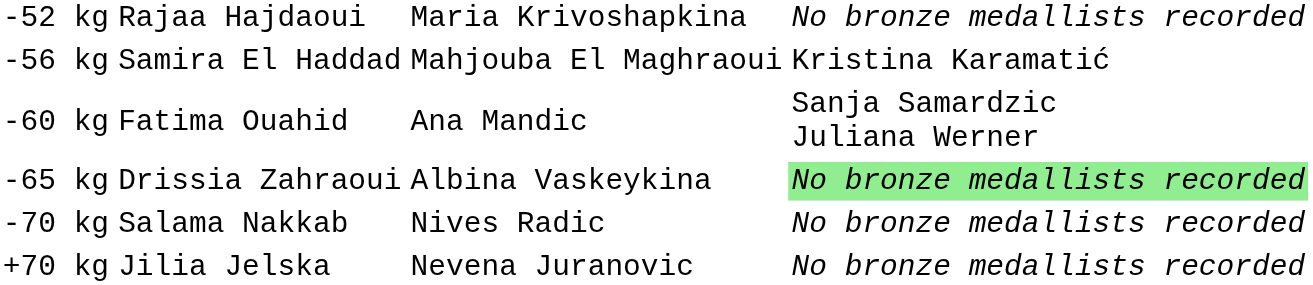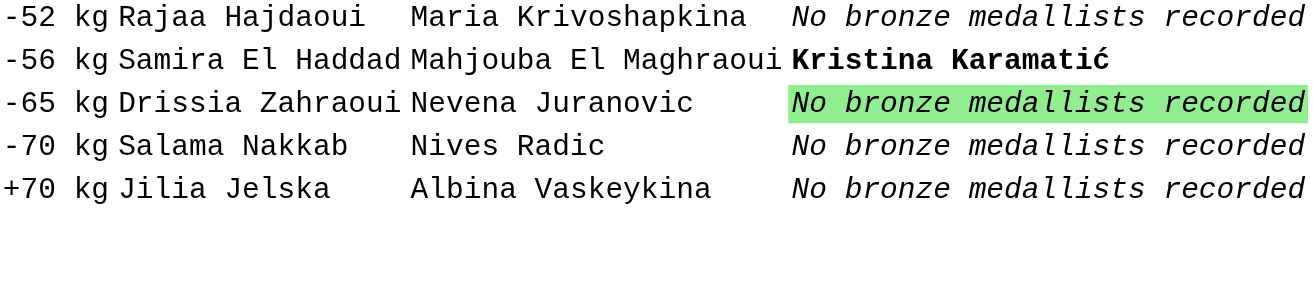 <table>
 <tr>
 <td>-52 kg</td>
 <td>Rajaa Hajdaoui </td>
 <td>Maria Krivoshapkina </td>
 <td><em>No bronze medallists recorded</em></td>
 </tr>
 <tr>
 <td>-56 kg</td>
 <td>Samira El Haddad </td>
 <td>Mahjouba El Maghraoui </td>
-<td>Kristina Karamatić </td>
-</tr>
-<tr>
-<td>-60 kg</td>
-<td>Fatima Ouahid </td>
-<td>Ana Mandic </td>
-<td>Sanja Samardzic <br>Juliana Werner </td>
+<td><strong>Kristina Karamatić </strong></td>
 </tr>
 <tr>
 <td>-65 kg</td>
 <td>Drissia Zahraoui </td>
-<td>Albina Vaskeykina </td>
+<td>Nevena Juranovic </td>
 <td style="background: lightgreen;"><em>No bronze medallists recorded</em></td>
 </tr>
 <tr>
 <td>-70 kg</td>
 <td>Salama Nakkab </td>
 <td>Nives Radic </td>
 <td><em>No bronze medallists recorded</em></td>
 </tr>
 <tr>
 <td>+70 kg</td>
 <td>Jilia Jelska </td>
-<td>Nevena Juranovic </td>
+<td>Albina Vaskeykina </td>
 <td><em>No bronze medallists recorded</em></td>
 </tr>
 <tr>
 </tr>
 </table>
